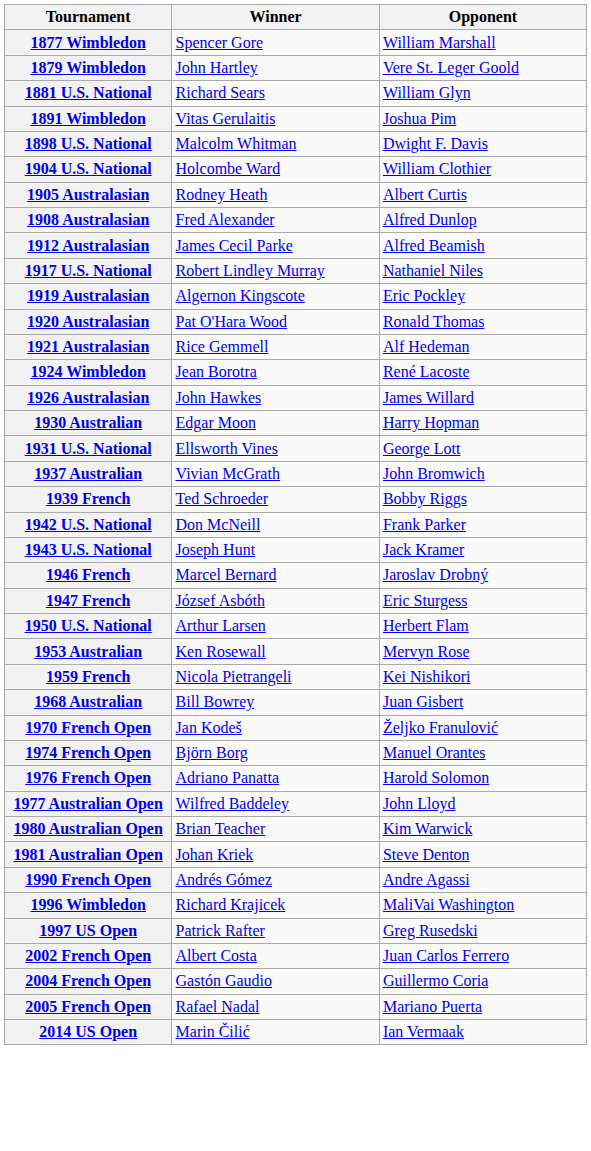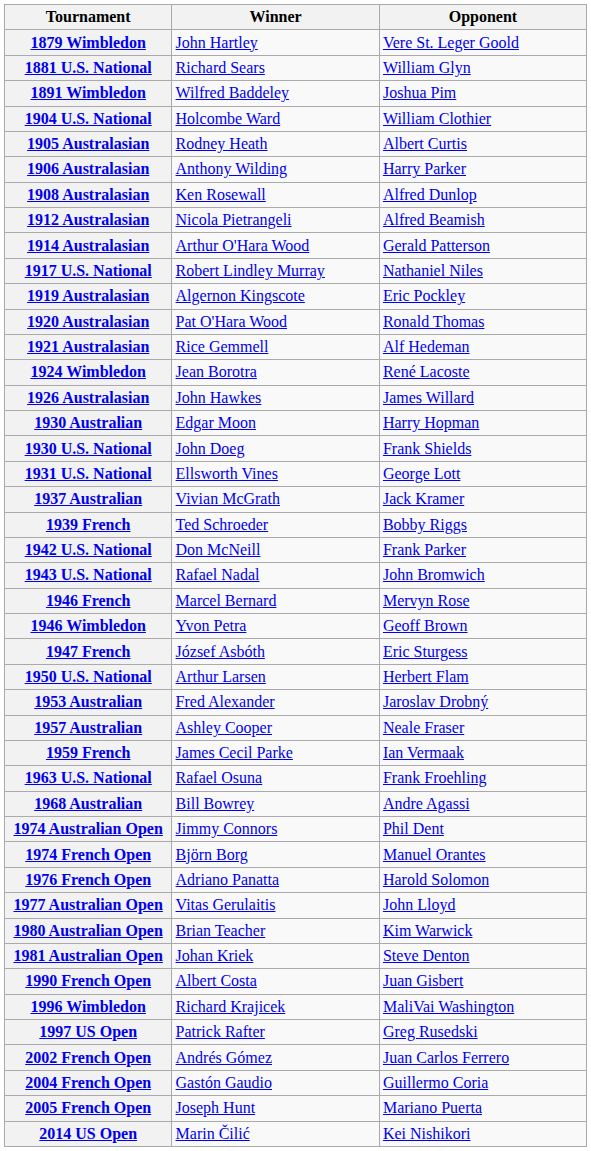 <table class="wikitable plainrowheaders">
 <tr>
 <th width=160>Tournament</th>
 <th width=200>Winner</th>
 <th width=200>Opponent</th>
-</tr>
-<tr>
-<th scope="row"><a href='#'>1877 Wimbledon</a></th>
-<td style="text-align: left;"> <a href='#'>Spencer Gore</a></td>
-<td style="text-align: left;"> <a href='#'>William Marshall</a></td>
 </tr>
 <tr>
 <th scope="row"><a href='#'>1879 Wimbledon</a></th>
 <td> <a href='#'>John Hartley</a></td>
 <td> <a href='#'>Vere St. Leger Goold</a></td>
 </tr>
 <tr>
 <th scope="row"><a href='#'>1881 U.S. National</a></th>
 <td> <a href='#'>Richard Sears</a></td>
 <td> <a href='#'>William Glyn</a></td>
 </tr>
 <tr>
 <th scope="row"><a href='#'>1891 Wimbledon</a></th>
-<td> <a href='#'>Vitas Gerulaitis</a></td>
+<td> <a href='#'>Wilfred Baddeley</a></td>
 <td> <a href='#'>Joshua Pim</a></td>
-</tr>
-<tr>
-<th scope="row"><a href='#'>1898 U.S. National</a></th>
-<td> <a href='#'>Malcolm Whitman</a></td>
-<td> <a href='#'>Dwight F. Davis</a></td>
 </tr>
 <tr>
 <th scope="row"><a href='#'>1904 U.S. National</a></th>
 <td> <a href='#'>Holcombe Ward</a></td>
 <td> <a href='#'>William Clothier</a></td>
 </tr>
 <tr>
 <th scope="row"><a href='#'>1905 Australasian</a></th>
 <td> <a href='#'>Rodney Heath</a></td>
 <td> <a href='#'>Albert Curtis</a></td>
 </tr>
 <tr>
+<th scope="row"><a href='#'>1906 Australasian</a></th>
+<td> <a href='#'>Anthony Wilding</a></td>
+<td> <a href='#'>Harry Parker</a></td>
+</tr>
+<tr>
 <th scope="row"><a href='#'>1908 Australasian</a></th>
-<td> <a href='#'>Fred Alexander</a></td>
+<td> <a href='#'>Ken Rosewall</a></td>
 <td> <a href='#'>Alfred Dunlop</a></td>
 </tr>
 <tr>
 <th scope="row"><a href='#'>1912 Australasian</a></th>
-<td> <a href='#'>James Cecil Parke</a></td>
+<td> <a href='#'>Nicola Pietrangeli</a></td>
 <td> <a href='#'>Alfred Beamish</a></td>
+</tr>
+<tr>
+<th scope="row"><a href='#'>1914 Australasian</a></th>
+<td> <a href='#'>Arthur O'Hara Wood</a></td>
+<td> <a href='#'>Gerald Patterson</a></td>
 </tr>
 <tr>
 <th scope="row"><a href='#'>1917 U.S. National</a></th>
 <td> <a href='#'>Robert Lindley Murray</a></td>
 <td> <a href='#'>Nathaniel Niles</a></td>
 </tr>
 <tr>
 <th scope="row"><a href='#'>1919 Australasian</a></th>
 <td> <a href='#'>Algernon Kingscote</a></td>
 <td> <a href='#'>Eric Pockley</a></td>
 </tr>
 <tr>
 <th scope="row"><a href='#'>1920 Australasian</a></th>
 <td> <a href='#'>Pat O'Hara Wood</a></td>
 <td> <a href='#'>Ronald Thomas</a></td>
 </tr>
 <tr>
 <th scope="row"><a href='#'>1921 Australasian</a></th>
 <td> <a href='#'>Rice Gemmell</a></td>
 <td> <a href='#'>Alf Hedeman</a></td>
 </tr>
 <tr>
 <th scope="row"><a href='#'>1924 Wimbledon</a></th>
 <td> <a href='#'>Jean Borotra</a></td>
 <td> <a href='#'>René Lacoste</a></td>
 </tr>
 <tr>
 <th scope="row"><a href='#'>1926 Australasian</a></th>
 <td> <a href='#'>John Hawkes</a></td>
 <td> <a href='#'>James Willard</a></td>
 </tr>
 <tr>
 <th scope="row"><a href='#'>1930 Australian</a></th>
 <td> <a href='#'>Edgar Moon</a></td>
 <td> <a href='#'>Harry Hopman</a></td>
 </tr>
 <tr>
+<th scope="row"><a href='#'>1930 U.S. National</a></th>
+<td> <a href='#'>John Doeg</a></td>
+<td> <a href='#'>Frank Shields</a></td>
+</tr>
+<tr>
 <th scope="row"><a href='#'>1931 U.S. National</a></th>
 <td> <a href='#'>Ellsworth Vines</a></td>
 <td> <a href='#'>George Lott</a></td>
 </tr>
 <tr>
 <th scope="row"><a href='#'>1937 Australian</a></th>
 <td> <a href='#'>Vivian McGrath</a></td>
-<td> <a href='#'>John Bromwich</a></td>
+<td> <a href='#'>Jack Kramer</a></td>
 </tr>
 <tr>
 <th scope="row"><a href='#'>1939 French</a></th>
 <td> <a href='#'>Ted Schroeder</a></td>
 <td> <a href='#'>Bobby Riggs</a></td>
 </tr>
 <tr>
 <th scope="row"><a href='#'>1942 U.S. National</a></th>
 <td> <a href='#'>Don McNeill</a></td>
 <td> <a href='#'>Frank Parker</a></td>
 </tr>
 <tr>
 <th scope="row"><a href='#'>1943 U.S. National</a></th>
-<td> <a href='#'>Joseph Hunt</a></td>
-<td> <a href='#'>Jack Kramer</a></td>
+<td> <a href='#'>Rafael Nadal</a></td>
+<td> <a href='#'>John Bromwich</a></td>
 </tr>
 <tr>
 <th scope="row"><a href='#'>1946 French</a></th>
 <td> <a href='#'>Marcel Bernard</a></td>
-<td> <a href='#'>Jaroslav Drobný</a></td>
+<td> <a href='#'>Mervyn Rose</a></td>
+</tr>
+<tr>
+<th scope="row"><a href='#'>1946 Wimbledon</a></th>
+<td> <a href='#'>Yvon Petra</a></td>
+<td> <a href='#'>Geoff Brown</a></td>
 </tr>
 <tr>
 <th scope="row"><a href='#'>1947 French</a></th>
 <td> <a href='#'>József Asbóth</a></td>
 <td> <a href='#'>Eric Sturgess</a></td>
 </tr>
 <tr>
 <th scope="row"><a href='#'>1950 U.S. National</a></th>
 <td> <a href='#'>Arthur Larsen</a></td>
 <td> <a href='#'>Herbert Flam</a></td>
 </tr>
 <tr>
 <th scope="row"><a href='#'>1953 Australian</a></th>
-<td> <a href='#'>Ken Rosewall</a></td>
-<td> <a href='#'>Mervyn Rose</a></td>
+<td> <a href='#'>Fred Alexander</a></td>
+<td> <a href='#'>Jaroslav Drobný</a></td>
+</tr>
+<tr>
+<th scope="row"><a href='#'>1957 Australian</a></th>
+<td> <a href='#'>Ashley Cooper</a></td>
+<td> <a href='#'>Neale Fraser</a></td>
 </tr>
 <tr>
 <th scope="row"><a href='#'>1959 French</a></th>
-<td> <a href='#'>Nicola Pietrangeli</a></td>
-<td> <a href='#'>Kei Nishikori</a></td>
+<td> <a href='#'>James Cecil Parke</a></td>
+<td> <a href='#'>Ian Vermaak</a></td>
+</tr>
+<tr>
+<th scope="row"><a href='#'>1963 U.S. National</a></th>
+<td> <a href='#'>Rafael Osuna</a></td>
+<td> <a href='#'>Frank Froehling</a></td>
 </tr>
 <tr>
 <th scope="row"><a href='#'>1968 Australian</a></th>
 <td> <a href='#'>Bill Bowrey</a></td>
-<td> <a href='#'>Juan Gisbert</a></td>
+<td> <a href='#'>Andre Agassi</a></td>
 </tr>
 <tr>
-<th scope="row"><a href='#'>1970 French Open</a></th>
-<td> <a href='#'>Jan Kodeš</a></td>
-<td> <a href='#'>Željko Franulović</a></td>
+<th scope="row"><a href='#'>1974 Australian Open</a></th>
+<td> <a href='#'>Jimmy Connors</a></td>
+<td> <a href='#'>Phil Dent</a></td>
 </tr>
 <tr>
 <th scope="row"><a href='#'>1974 French Open</a></th>
 <td> <a href='#'>Björn Borg</a></td>
 <td> <a href='#'>Manuel Orantes</a></td>
 </tr>
 <tr>
 <th scope="row"><a href='#'>1976 French Open</a></th>
 <td> <a href='#'>Adriano Panatta</a></td>
 <td> <a href='#'>Harold Solomon</a></td>
 </tr>
 <tr>
 <th scope="row"><a href='#'>1977 Australian Open</a></th>
-<td> <a href='#'>Wilfred Baddeley</a></td>
+<td> <a href='#'>Vitas Gerulaitis</a></td>
 <td> <a href='#'>John Lloyd</a></td>
 </tr>
 <tr>
 <th scope="row"><a href='#'>1980 Australian Open</a></th>
 <td> <a href='#'>Brian Teacher</a></td>
 <td> <a href='#'>Kim Warwick</a></td>
 </tr>
 <tr>
 <th scope="row"><a href='#'>1981 Australian Open</a></th>
 <td> <a href='#'>Johan Kriek</a></td>
 <td> <a href='#'>Steve Denton</a></td>
 </tr>
 <tr>
 <th scope="row"><a href='#'>1990 French Open</a></th>
-<td> <a href='#'>Andrés Gómez</a></td>
-<td> <a href='#'>Andre Agassi</a></td>
+<td> <a href='#'>Albert Costa</a></td>
+<td> <a href='#'>Juan Gisbert</a></td>
 </tr>
 <tr>
 <th scope="row"><a href='#'>1996 Wimbledon</a></th>
 <td> <a href='#'>Richard Krajicek</a></td>
 <td> <a href='#'>MaliVai Washington</a></td>
 </tr>
 <tr>
 <th scope="row"><a href='#'>1997 US Open</a></th>
 <td> <a href='#'>Patrick Rafter</a></td>
 <td> <a href='#'>Greg Rusedski</a></td>
 </tr>
 <tr>
 <th scope="row"><a href='#'>2002 French Open</a></th>
-<td> <a href='#'>Albert Costa</a></td>
+<td> <a href='#'>Andrés Gómez</a></td>
 <td> <a href='#'>Juan Carlos Ferrero</a></td>
 </tr>
 <tr>
 <th scope="row"><a href='#'>2004 French Open</a></th>
 <td> <a href='#'>Gastón Gaudio</a></td>
 <td> <a href='#'>Guillermo Coria</a></td>
 </tr>
 <tr>
 <th scope="row"><a href='#'>2005 French Open</a></th>
-<td> <a href='#'>Rafael Nadal</a></td>
+<td> <a href='#'>Joseph Hunt</a></td>
 <td> <a href='#'>Mariano Puerta</a></td>
 </tr>
 <tr>
 <th scope="row"><a href='#'>2014 US Open</a></th>
 <td> <a href='#'>Marin Čilić</a></td>
-<td> <a href='#'>Ian Vermaak</a></td>
+<td> <a href='#'>Kei Nishikori</a></td>
 </tr>
 </table>
